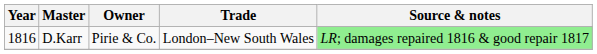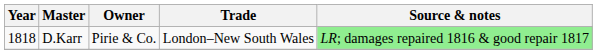 <table class=" wikitable">
 <tr>
 <th>Year</th>
 <th>Master</th>
 <th>Owner</th>
 <th>Trade</th>
 <th>Source & notes</th>
 </tr>
 <tr>
-<td>1816</td>
+<td>1818</td>
 <td>D.Karr</td>
 <td>Pirie & Co.</td>
 <td>London–New South Wales</td>
 <td style="background: lightgreen;"><em>LR</em>; damages repaired 1816 & good repair 1817</td>
 </tr>
 <tr>
 </tr>
 </table>
